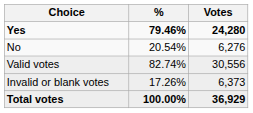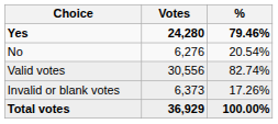 <table class="wikitable">
 <tr>
 <th style=width:11em>Choice</th>
+<th style=width:5em>Votes</th>
 <th style=width:5em>%</th>
-<th style=width:5em>Votes</th>
 </tr>
 <tr>
 <td> <strong>Yes</strong></td>
+<td style="text-align: right;"><strong>24,280</strong></td>
 <td style="text-align: right;"><strong>79.46%</strong></td>
-<td style="text-align: right;"><strong>24,280</strong></td>
 </tr>
 <tr>
 <td> No</td>
+<td style="text-align: right;">6,276</td>
 <td style="text-align: right;">20.54%</td>
-<td style="text-align: right;">6,276</td>
 </tr>
 <tr style="background-color:#eeeeee" |>
 <td>Valid votes</td>
+<td style="text-align: right;">30,556</td>
 <td style="text-align: right;">82.74%</td>
-<td style="text-align: right;">30,556</td>
 </tr>
 <tr style="background-color:#eeeeee" |>
 <td>Invalid or blank votes</td>
+<td style="text-align: right;">6,373</td>
 <td style="text-align: right;">17.26%</td>
-<td style="text-align: right;">6,373</td>
 </tr>
 <tr style="background-color:#eeeeee" |>
 <td><strong>Total votes </strong></td>
+<td style="text-align: right;"><strong>36,929</strong></td>
 <td style="text-align: right;"><strong>100.00%</strong></td>
-<td style="text-align: right;"><strong>36,929</strong></td>
 </tr>
 </table>
